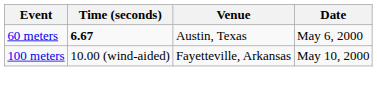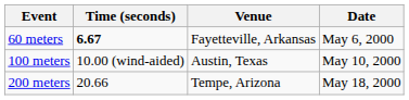 <table class="wikitable">
 <tr>
 <th>Event</th>
 <th>Time (seconds)</th>
 <th>Venue</th>
 <th>Date</th>
 </tr>
 <tr>
 <td><a href='#'>60 meters</a></td>
 <td><strong>6.67</strong></td>
-<td>Austin, Texas</td>
+<td>Fayetteville, Arkansas</td>
 <td>May 6, 2000</td>
 </tr>
 <tr>
 <td><a href='#'>100 meters</a></td>
 <td>10.00 (wind-aided)</td>
-<td>Fayetteville, Arkansas</td>
+<td>Austin, Texas</td>
 <td>May 10, 2000</td>
 </tr>
+<tr>
+<td><a href='#'>200 meters</a></td>
+<td>20.66</td>
+<td>Tempe, Arizona</td>
+<td>May 18, 2000</td>
+</tr>
 </table>
